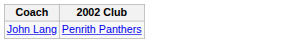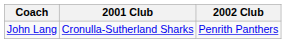 <table class="wikitable sortable">
 <tr>
 <th>Coach</th>
+<th>2001 Club</th>
 <th>2002 Club</th>
 </tr>
 <tr>
 <td data-sort-value="Lang, John"><a href='#'>John Lang</a></td>
+<td> <a href='#'>Cronulla-Sutherland Sharks</a></td>
 <td> <a href='#'>Penrith Panthers</a></td>
 </tr>
 </table>
